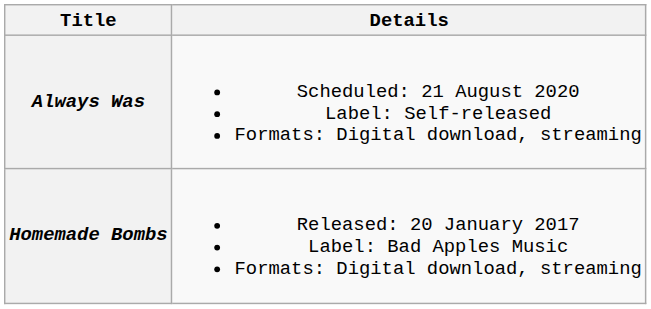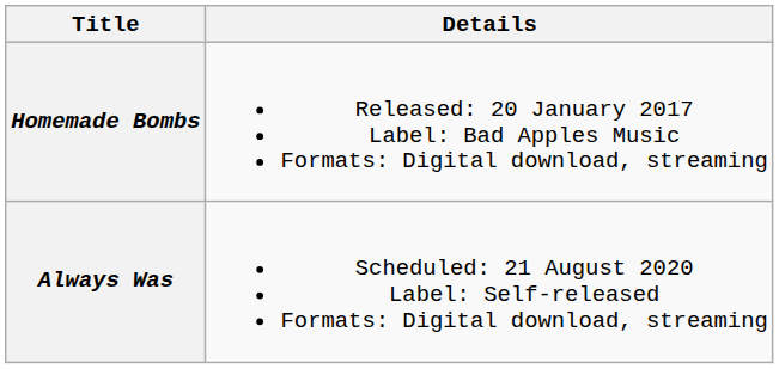 <table class="wikitable plainrowheaders" style="text-align:center">
 <tr>
 <th>Title</th>
 <th>Details</th>
 </tr>
 <tr>
+<th scope="row"><em>Homemade Bombs</em></th>
+<td><br><ul><li>Released: 20 January 2017</li><li>Label: Bad Apples Music</li><li>Formats: Digital download, streaming</li></ul></td>
+</tr>
+<tr>
 <th scope="row"><em>Always Was</em></th>
 <td><br><ul><li>Scheduled: 21 August 2020</li><li>Label: Self-released</li><li>Formats: Digital download, streaming</li></ul></td>
 </tr>
-<tr>
-<th scope="row"><em>Homemade Bombs</em></th>
-<td><br><ul><li>Released: 20 January 2017</li><li>Label: Bad Apples Music</li><li>Formats: Digital download, streaming</li></ul></td>
-</tr>
 </table>
